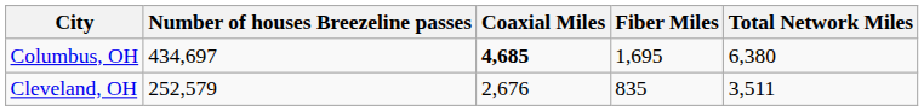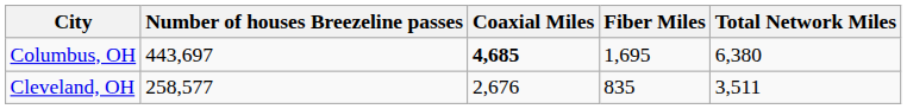 <table class= "wikitable sortable">
 <tr>
 <th>City</th>
 <th>Number of houses Breezeline passes</th>
 <th>Coaxial Miles</th>
 <th>Fiber Miles</th>
 <th>Total Network Miles</th>
 </tr>
 <tr>
 <td><a href='#'>Columbus, OH</a></td>
-<td>434,697</td>
+<td>443,697</td>
 <td><strong>4,685</strong></td>
 <td>1,695</td>
 <td>6,380</td>
 </tr>
 <tr>
 <td><a href='#'>Cleveland, OH</a></td>
-<td>252,579</td>
+<td>258,577</td>
 <td>2,676</td>
 <td>835</td>
 <td>3,511</td>
 </tr>
 </table>
